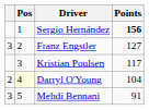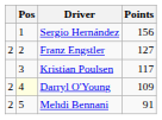 <table class="wikitable" style="font-size: 95%;">
 <tr>
 <th></th>
 <th>Pos</th>
 <th>Driver</th>
 <th>Points</th>
 </tr>
 <tr>
 <td align="left"></td>
 <td>1</td>
 <td> <a href='#'>Sergio Hernández</a></td>
-<td align="right"><strong>156</strong></td>
+<td align="right">156</td>
 </tr>
 <tr>
-<td align="left"> 3</td>
+<td align="left"> 2</td>
 <td>2</td>
 <td> <a href='#'>Franz Engstler</a></td>
 <td align="right">127</td>
 </tr>
 <tr>
 <td align="left"></td>
 <td>3</td>
 <td> <a href='#'>Kristian Poulsen</a></td>
 <td align="right">117</td>
 </tr>
 <tr>
 <td align="left"> 2</td>
 <td style="background: lightyellow;">4</td>
 <td> <a href='#'>Darryl O'Young</a></td>
-<td align="right">104</td>
+<td align="right">109</td>
 </tr>
 <tr>
-<td align="left"> 3</td>
+<td align="left"> 2</td>
 <td>5</td>
 <td> <a href='#'>Mehdi Bennani</a></td>
 <td align="right">91</td>
 </tr>
 </table>
